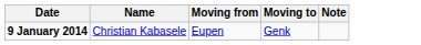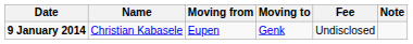 <table class="wikitable sortable">
 <tr>
 <th>Date</th>
 <th>Name</th>
 <th>Moving from</th>
 <th>Moving to</th>
+<th>Fee</th>
 <th>Note</th>
 </tr>
 <tr>
 <td><strong>9 January 2014</strong></td>
 <td><a href='#'>Christian Kabasele</a></td>
 <td><a href='#'>Eupen</a></td>
 <td><a href='#'>Genk</a></td>
+<td>Undisclosed </td>
 <td></td>
 </tr>
 </table>
